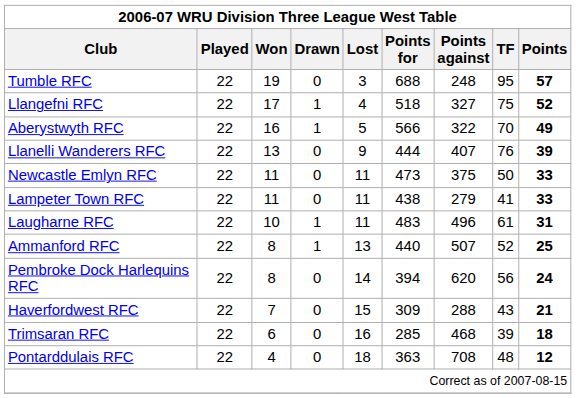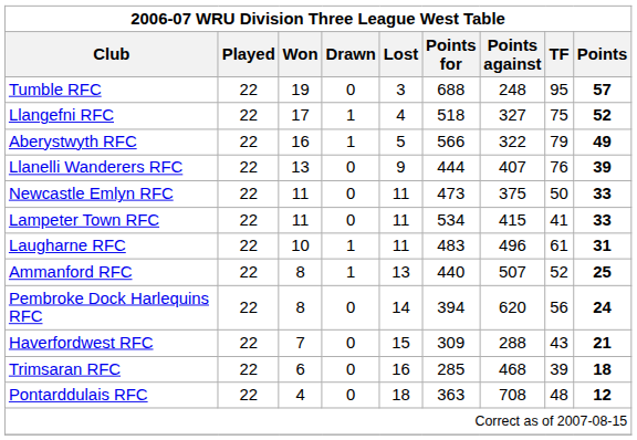 <table class="wikitable" style="float:left; margin-right:15px; text-align: center;">
 <tr>
 <td colspan="10" bgcolor="#FFFFFF" cellpadding="0" cellspacing="0"><strong>2006-07 WRU Division Three  League West Table</strong></td>
 </tr>
 <tr>
 <th bgcolor="#efefef" width="200">Club</th>
 <th bgcolor="#efefef" width="20">Played</th>
 <th bgcolor="#efefef" width="20">Won</th>
 <th bgcolor="#efefef" width="20">Drawn</th>
 <th bgcolor="#efefef" width="20">Lost</th>
 <th bgcolor="#efefef" width="20">Points for</th>
 <th bgcolor="#efefef" width="20">Points against</th>
 <th bgcolor="#efefef" width="20">TF</th>
 <th bgcolor="#efefef" width="20">Points</th>
 </tr>
 <tr bgcolor=#ffffff align=center>
 <td align=left><a href='#'>Tumble RFC</a></td>
 <td>22</td>
 <td>19</td>
 <td>0</td>
 <td>3</td>
 <td>688</td>
 <td>248</td>
 <td>95</td>
 <td><strong>57</strong></td>
 </tr>
 <tr bgcolor=#ffffff align=center>
 <td align=left><a href='#'>Llangefni RFC</a></td>
 <td>22</td>
 <td>17</td>
 <td>1</td>
 <td>4</td>
 <td>518</td>
 <td>327</td>
 <td>75</td>
 <td><strong>52</strong></td>
 </tr>
 <tr bgcolor=#ffffff align=center>
 <td align=left><a href='#'>Aberystwyth RFC</a></td>
 <td>22</td>
 <td>16</td>
 <td>1</td>
 <td>5</td>
 <td>566</td>
 <td>322</td>
-<td>70</td>
+<td>79</td>
 <td><strong>49</strong></td>
 </tr>
 <tr bgcolor=#ffffff align=center>
 <td align=left><a href='#'>Llanelli Wanderers RFC</a></td>
 <td>22</td>
 <td>13</td>
 <td>0</td>
 <td>9</td>
 <td>444</td>
 <td>407</td>
 <td>76</td>
 <td><strong>39</strong></td>
 </tr>
 <tr bgcolor=#ffffff align=center>
 <td align=left><a href='#'>Newcastle Emlyn RFC</a></td>
 <td>22</td>
 <td>11</td>
 <td>0</td>
 <td>11</td>
 <td>473</td>
 <td>375</td>
 <td>50</td>
 <td><strong>33</strong></td>
 </tr>
 <tr bgcolor=#ffffff align=center>
 <td align=left><a href='#'>Lampeter Town RFC</a></td>
 <td>22</td>
 <td>11</td>
 <td>0</td>
 <td>11</td>
-<td>438</td>
-<td>279</td>
+<td>534</td>
+<td>415</td>
 <td>41</td>
 <td><strong>33</strong></td>
 </tr>
 <tr bgcolor=#ffffff align=center>
 <td align=left><a href='#'>Laugharne RFC</a></td>
 <td>22</td>
 <td>10</td>
 <td>1</td>
 <td>11</td>
 <td>483</td>
 <td>496</td>
 <td>61</td>
 <td><strong>31</strong></td>
 </tr>
 <tr bgcolor=#ffffff align=center>
 <td align=left><a href='#'>Ammanford RFC</a></td>
 <td>22</td>
 <td>8</td>
 <td>1</td>
 <td>13</td>
 <td>440</td>
 <td>507</td>
 <td>52</td>
 <td><strong>25</strong></td>
 </tr>
 <tr bgcolor=#ffffff align=center>
 <td align=left><a href='#'>Pembroke Dock Harlequins RFC</a></td>
 <td>22</td>
 <td>8</td>
 <td>0</td>
 <td>14</td>
 <td>394</td>
 <td>620</td>
 <td>56</td>
 <td><strong>24</strong></td>
 </tr>
 <tr bgcolor=#ffffff align=center>
 <td align=left><a href='#'>Haverfordwest RFC</a></td>
 <td>22</td>
 <td>7</td>
 <td>0</td>
 <td>15</td>
 <td>309</td>
 <td>288</td>
 <td>43</td>
 <td><strong>21</strong></td>
 </tr>
 <tr bgcolor=#ffffff align=center>
 <td align=left><a href='#'>Trimsaran RFC</a></td>
 <td>22</td>
 <td>6</td>
 <td>0</td>
 <td>16</td>
 <td>285</td>
 <td>468</td>
 <td>39</td>
 <td><strong>18</strong></td>
 </tr>
 <tr bgcolor=#ffffff align=center>
 <td align=left><a href='#'>Pontarddulais RFC</a></td>
 <td>22</td>
 <td>4</td>
 <td>0</td>
 <td>18</td>
 <td>363</td>
 <td>708</td>
 <td>48</td>
 <td><strong>12</strong></td>
 </tr>
 <tr>
 <td colspan="10" align="right" bgcolor="#FFFFFF" cellpadding="0" cellspacing="0"><small>Correct as of 2007-08-15</small></td>
 </tr>
 <tr>
 </tr>
 </table>
